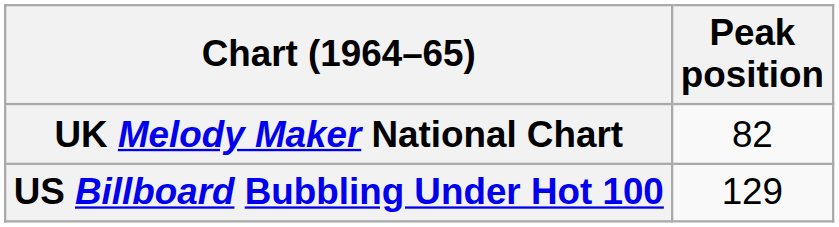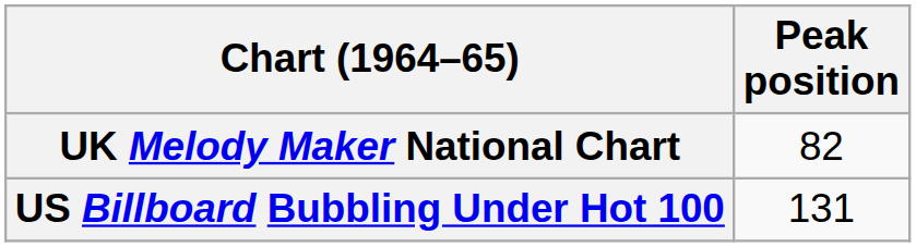 <table class="wikitable sortable plainrowheaders" style="text-align:center;">
 <tr>
 <th scope="col">Chart (1964–65)</th>
 <th scope="col">Peak<br>position</th>
 </tr>
 <tr>
 <th scope="row">UK <em><a href='#'>Melody Maker</a></em> National Chart</th>
 <td align="center">82</td>
 </tr>
 <tr>
 <th scope="row">US <em><a href='#'>Billboard</a></em> <a href='#'>Bubbling Under Hot 100</a></th>
-<td align="center">129</td>
+<td align="center">131</td>
 </tr>
 </table>
